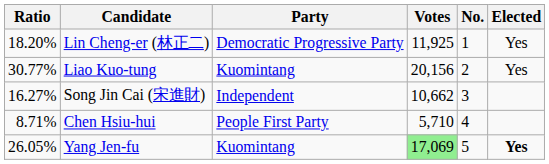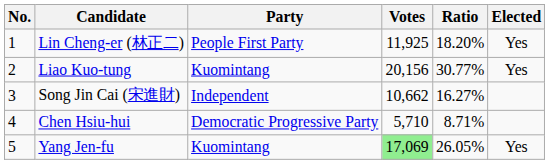 <table class=wikitable>
 <tr>
-<th>Ratio</th>
+<th>No.</th>
 <th>Candidate</th>
 <th>Party</th>
 <th>Votes</th>
-<th>No.</th>
+<th>Ratio</th>
 <th>Elected</th>
 </tr>
 <tr>
+<td>1</td>
+<td><a href='#'>Lin Cheng-er</a>  (<a href='#'>林正二</a>)</td>
+<td><a href='#'>People First Party</a></td>
+<td align="right">11,925</td>
 <td align="right">18.20%</td>
-<td><a href='#'>Lin Cheng-er</a>  (<a href='#'>林正二</a>)</td>
-<td><a href='#'>Democratic Progressive Party</a></td>
-<td align="right">11,925</td>
-<td>1</td>
 <td align="center">Yes</td>
 </tr>
 <tr>
-<td align="right">30.77%</td>
+<td>2</td>
 <td><a href='#'>Liao Kuo-tung</a></td>
 <td><a href='#'>Kuomintang</a></td>
 <td align="right">20,156</td>
-<td>2</td>
+<td align="right">30.77%</td>
 <td align="center">Yes</td>
 </tr>
 <tr>
-<td align="right">16.27%</td>
+<td>3</td>
 <td>Song Jin Cai  (<a href='#'>宋進財</a>)</td>
 <td><a href='#'>Independent</a></td>
 <td align="right">10,662</td>
-<td>3</td>
+<td align="right">16.27%</td>
 <td></td>
 </tr>
 <tr>
+<td>4</td>
+<td><a href='#'>Chen Hsiu-hui</a></td>
+<td><a href='#'>Democratic Progressive Party</a></td>
+<td align="right">5,710</td>
 <td align="right">8.71%</td>
-<td><a href='#'>Chen Hsiu-hui</a></td>
-<td><a href='#'>People First Party</a></td>
-<td align="right">5,710</td>
-<td>4</td>
 <td></td>
 </tr>
 <tr>
-<td align="right">26.05%</td>
+<td>5</td>
 <td><a href='#'>Yang Jen-fu</a></td>
 <td><a href='#'>Kuomintang</a></td>
 <td align="right" style="background: lightgreen;">17,069</td>
-<td>5</td>
-<td align="center"><strong>Yes</strong></td>
+<td align="right">26.05%</td>
+<td align="center">Yes</td>
 </tr>
 </table>
